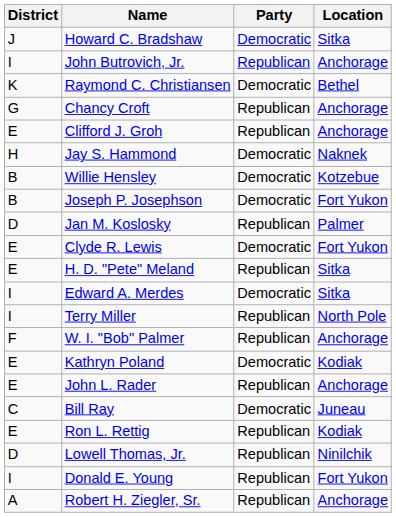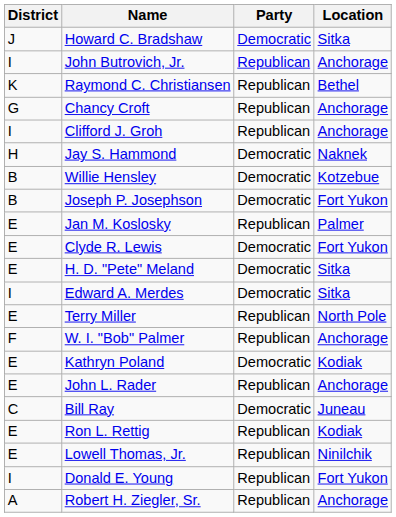 <table class="wikitable">
 <tr>
 <th>District</th>
 <th>Name</th>
 <th>Party</th>
 <th>Location</th>
 </tr>
 <tr>
 <td>J</td>
 <td><a href='#'>Howard C. Bradshaw</a></td>
 <td><a href='#'>Democratic</a></td>
 <td><a href='#'>Sitka</a></td>
 </tr>
 <tr>
 <td>I</td>
 <td><a href='#'>John Butrovich, Jr.</a></td>
 <td><a href='#'>Republican</a></td>
 <td><a href='#'>Anchorage</a></td>
 </tr>
 <tr>
 <td>K</td>
 <td><a href='#'>Raymond C. Christiansen</a></td>
-<td>Democratic</td>
+<td>Republican</td>
 <td><a href='#'>Bethel</a></td>
 </tr>
 <tr>
 <td>G</td>
 <td><a href='#'>Chancy Croft</a></td>
 <td>Republican</td>
 <td><a href='#'>Anchorage</a></td>
 </tr>
 <tr>
-<td>E</td>
+<td>I</td>
 <td><a href='#'>Clifford J. Groh</a></td>
 <td>Republican</td>
 <td><a href='#'>Anchorage</a></td>
 </tr>
 <tr>
 <td>H</td>
 <td><a href='#'>Jay S. Hammond</a></td>
 <td>Democratic</td>
 <td><a href='#'>Naknek</a></td>
 </tr>
 <tr>
 <td>B</td>
 <td><a href='#'>Willie Hensley</a></td>
 <td>Democratic</td>
 <td><a href='#'>Kotzebue</a></td>
 </tr>
 <tr>
 <td>B</td>
 <td><a href='#'>Joseph P. Josephson</a></td>
 <td>Democratic</td>
 <td><a href='#'>Fort Yukon</a></td>
 </tr>
 <tr>
-<td>D</td>
+<td>E</td>
 <td><a href='#'>Jan M. Koslosky</a></td>
 <td>Republican</td>
 <td><a href='#'>Palmer</a></td>
 </tr>
 <tr>
 <td>E</td>
 <td><a href='#'>Clyde R. Lewis</a></td>
 <td>Democratic</td>
 <td><a href='#'>Fort Yukon</a></td>
 </tr>
 <tr>
 <td>E</td>
 <td><a href='#'>H. D. "Pete" Meland</a></td>
-<td>Republican</td>
+<td>Democratic</td>
 <td><a href='#'>Sitka</a></td>
 </tr>
 <tr>
 <td>I</td>
 <td><a href='#'>Edward A. Merdes</a></td>
 <td>Democratic</td>
 <td><a href='#'>Sitka</a></td>
 </tr>
 <tr>
-<td>I</td>
+<td>E</td>
 <td><a href='#'>Terry Miller</a></td>
 <td>Republican</td>
 <td><a href='#'>North Pole</a></td>
 </tr>
 <tr>
 <td>F</td>
 <td><a href='#'>W. I. "Bob" Palmer</a></td>
 <td>Republican</td>
 <td><a href='#'>Anchorage</a></td>
 </tr>
 <tr>
 <td>E</td>
 <td><a href='#'>Kathryn Poland</a></td>
 <td>Democratic</td>
 <td><a href='#'>Kodiak</a></td>
 </tr>
 <tr>
 <td>E</td>
 <td><a href='#'>John L. Rader</a></td>
 <td>Republican</td>
 <td><a href='#'>Anchorage</a></td>
 </tr>
 <tr>
 <td>C</td>
 <td><a href='#'>Bill Ray</a></td>
 <td>Democratic</td>
 <td><a href='#'>Juneau</a></td>
 </tr>
 <tr>
 <td>E</td>
 <td><a href='#'>Ron L. Rettig</a></td>
 <td>Republican</td>
 <td><a href='#'>Kodiak</a></td>
 </tr>
 <tr>
-<td>D</td>
+<td>E</td>
 <td><a href='#'>Lowell Thomas, Jr.</a></td>
 <td>Republican</td>
 <td><a href='#'>Ninilchik</a></td>
 </tr>
 <tr>
 <td>I</td>
 <td><a href='#'>Donald E. Young</a></td>
 <td>Republican</td>
 <td><a href='#'>Fort Yukon</a></td>
 </tr>
 <tr>
 <td>A</td>
 <td><a href='#'>Robert H. Ziegler, Sr.</a></td>
 <td>Republican</td>
 <td><a href='#'>Anchorage</a></td>
 </tr>
 </table>
